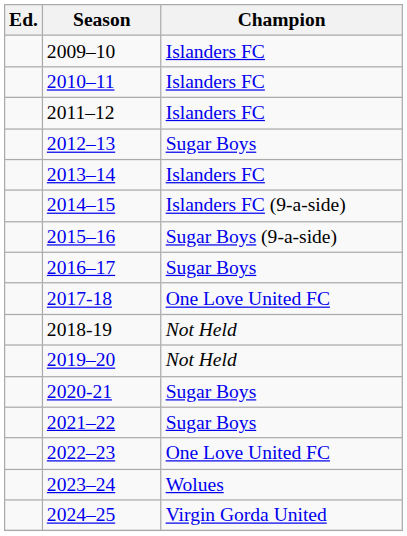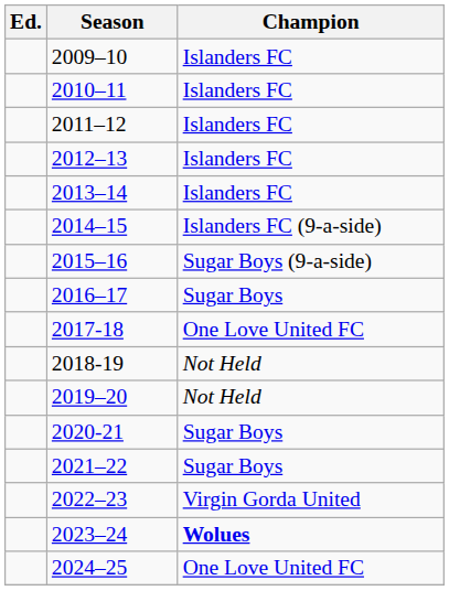 <table class="wikitable sortable">
 <tr>
 <th width=px>Ed.</th>
 <th width=90px>Season</th>
 <th width=190px>Champion</th>
 </tr>
 <tr>
 <td></td>
 <td>2009–10</td>
 <td><a href='#'>Islanders FC</a></td>
 </tr>
 <tr>
 <td></td>
 <td><a href='#'>2010–11</a></td>
 <td><a href='#'>Islanders FC</a></td>
 </tr>
 <tr>
 <td></td>
 <td>2011–12</td>
 <td><a href='#'>Islanders FC</a></td>
 </tr>
 <tr>
 <td></td>
 <td><a href='#'>2012–13</a></td>
-<td><a href='#'>Sugar Boys</a></td>
+<td><a href='#'>Islanders FC</a></td>
 </tr>
 <tr>
 <td></td>
 <td><a href='#'>2013–14</a></td>
 <td><a href='#'>Islanders FC</a></td>
 </tr>
 <tr>
 <td></td>
 <td><a href='#'>2014–15</a></td>
 <td><a href='#'>Islanders FC</a> (9-a-side)</td>
 </tr>
 <tr>
 <td></td>
 <td><a href='#'>2015–16</a></td>
 <td><a href='#'>Sugar Boys</a> (9-a-side)</td>
 </tr>
 <tr>
 <td></td>
 <td><a href='#'>2016–17</a></td>
 <td><a href='#'>Sugar Boys</a></td>
 </tr>
 <tr>
 <td></td>
 <td><a href='#'>2017-18</a></td>
 <td><a href='#'>One Love United FC</a></td>
 </tr>
 <tr>
 <td></td>
 <td>2018-19</td>
 <td><em>Not Held</em></td>
 </tr>
 <tr>
 <td></td>
 <td><a href='#'>2019–20</a></td>
 <td><em>Not Held</em></td>
 </tr>
 <tr>
 <td></td>
 <td><a href='#'>2020-21</a></td>
 <td><a href='#'>Sugar Boys</a></td>
 </tr>
 <tr>
 <td></td>
 <td><a href='#'>2021–22</a></td>
 <td><a href='#'>Sugar Boys</a></td>
 </tr>
 <tr>
 <td></td>
 <td><a href='#'>2022–23</a></td>
-<td><a href='#'>One Love United FC</a></td>
+<td><a href='#'>Virgin Gorda United</a></td>
 </tr>
 <tr>
 <td></td>
 <td><a href='#'>2023–24</a></td>
-<td><a href='#'>Wolues</a></td>
+<td><strong><a href='#'>Wolues</a></strong></td>
 </tr>
 <tr>
 <td></td>
 <td><a href='#'>2024–25</a></td>
-<td><a href='#'>Virgin Gorda United</a></td>
+<td><a href='#'>One Love United FC</a></td>
 </tr>
 <tr>
 </tr>
 </table>
